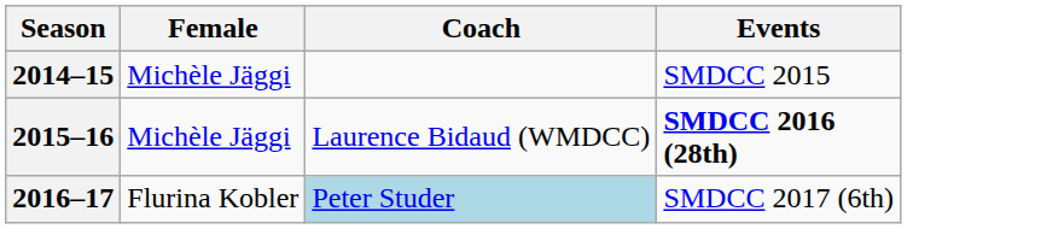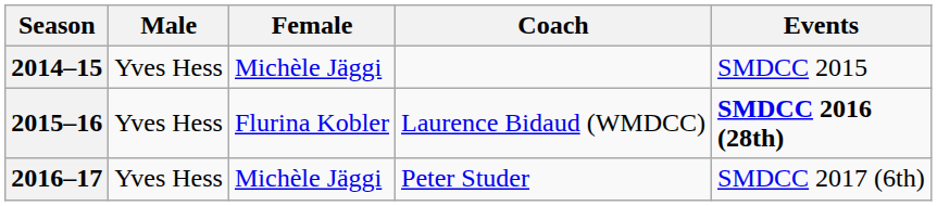 <table class="wikitable">
 <tr>
 <th scope="col">Season</th>
+<th scope="col">Male</th>
 <th scope="col">Female</th>
 <th scope="col">Coach</th>
 <th scope="col">Events</th>
 </tr>
 <tr>
 <th scope="row">2014–15</th>
+<td>Yves Hess</td>
 <td><a href='#'>Michèle Jäggi</a></td>
 <td></td>
 <td><a href='#'>SMDCC</a> 2015 </td>
 </tr>
 <tr>
 <th scope="row">2015–16</th>
-<td><a href='#'>Michèle Jäggi</a></td>
+<td>Yves Hess</td>
+<td><a href='#'>Flurina Kobler</a></td>
 <td><a href='#'>Laurence Bidaud</a> (WMDCC)</td>
 <td><strong><a href='#'>SMDCC</a> 2016 <br> (28th)</strong></td>
 </tr>
 <tr>
 <th scope="row">2016–17</th>
-<td>Flurina Kobler</td>
-<td style="background: lightblue;"><a href='#'>Peter Studer</a></td>
+<td>Yves Hess</td>
+<td><a href='#'>Michèle Jäggi</a></td>
+<td><a href='#'>Peter Studer</a></td>
 <td><a href='#'>SMDCC</a> 2017 (6th)</td>
 </tr>
 </table>
